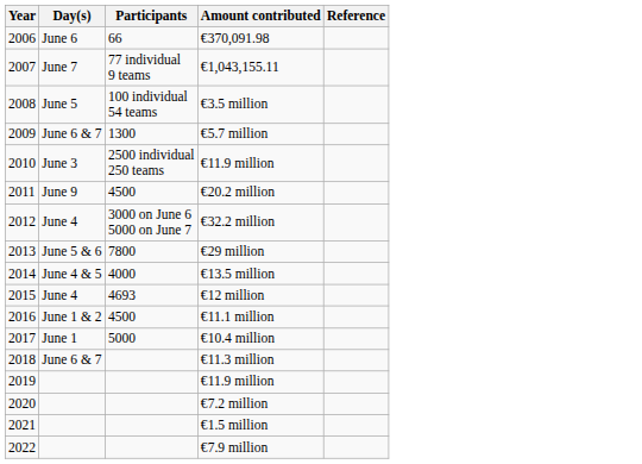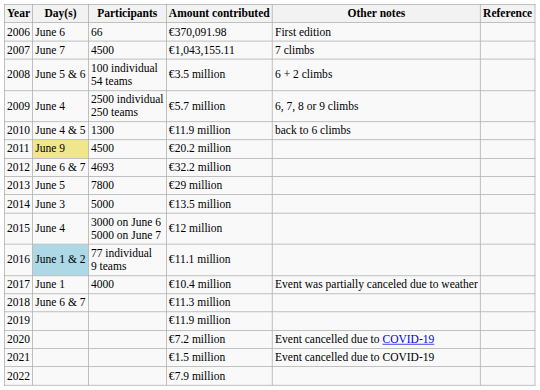 <table class="wikitable">
 <tr>
 <th>Year</th>
 <th>Day(s)</th>
 <th>Participants</th>
 <th>Amount contributed</th>
+<th>Other notes</th>
 <th>Reference</th>
 </tr>
 <tr>
 <td>2006</td>
 <td>June 6</td>
 <td>66</td>
 <td>€370,091.98</td>
+<td>First edition</td>
 <td></td>
 </tr>
 <tr>
 <td>2007</td>
 <td>June 7</td>
-<td>77 individual<br>9 teams</td>
+<td>4500</td>
 <td>€1,043,155.11</td>
+<td>7 climbs</td>
 <td></td>
 </tr>
 <tr>
 <td>2008</td>
-<td>June 5</td>
+<td>June 5 & 6</td>
 <td>100 individual<br>54 teams</td>
 <td>€3.5 million</td>
+<td>6 + 2 climbs</td>
 <td></td>
 </tr>
 <tr>
 <td>2009</td>
-<td>June 6 & 7</td>
-<td>1300</td>
+<td>June 4</td>
+<td>2500 individual<br>250 teams</td>
 <td>€5.7 million</td>
+<td>6, 7, 8 or 9 climbs</td>
 <td></td>
 </tr>
 <tr>
 <td>2010</td>
-<td>June 3</td>
-<td>2500 individual<br>250 teams</td>
+<td>June 4 & 5</td>
+<td>1300</td>
 <td>€11.9 million</td>
+<td>back to 6 climbs</td>
 <td></td>
 </tr>
 <tr>
 <td>2011</td>
-<td>June 9</td>
+<td style="background: khaki;">June 9</td>
 <td>4500</td>
 <td>€20.2 million</td>
+<td></td>
 <td></td>
 </tr>
 <tr>
 <td>2012</td>
-<td>June 4</td>
-<td>3000 on June 6<br>5000 on June 7</td>
+<td>June 6 & 7</td>
+<td>4693</td>
 <td>€32.2 million</td>
+<td></td>
 <td></td>
 </tr>
 <tr>
 <td>2013</td>
-<td>June 5 & 6</td>
+<td>June 5</td>
 <td>7800</td>
 <td>€29 million</td>
+<td></td>
 <td></td>
 </tr>
 <tr>
 <td>2014</td>
-<td>June 4 & 5</td>
-<td>4000</td>
+<td>June 3</td>
+<td>5000</td>
 <td>€13.5 million</td>
+<td></td>
 <td></td>
 </tr>
 <tr>
 <td>2015</td>
 <td>June 4</td>
-<td>4693</td>
+<td>3000 on June 6<br>5000 on June 7</td>
 <td>€12 million</td>
+<td></td>
 <td></td>
 </tr>
 <tr>
 <td>2016</td>
-<td>June 1 & 2</td>
-<td>4500</td>
+<td style="background: lightblue;">June 1 & 2</td>
+<td>77 individual<br>9 teams</td>
 <td>€11.1 million</td>
+<td></td>
 <td></td>
 </tr>
 <tr>
 <td>2017</td>
 <td>June 1</td>
-<td>5000</td>
+<td>4000</td>
 <td>€10.4 million</td>
+<td>Event was partially canceled due to weather</td>
 <td></td>
 </tr>
 <tr>
 <td>2018</td>
 <td>June 6 & 7</td>
 <td></td>
 <td>€11.3 million</td>
 <td></td>
+<td></td>
 </tr>
 <tr>
 <td>2019</td>
 <td></td>
 <td></td>
 <td>€11.9 million</td>
 <td></td>
+<td></td>
 </tr>
 <tr>
 <td>2020</td>
 <td></td>
 <td></td>
 <td>€7.2 million</td>
+<td>Event cancelled due to <a href='#'>COVID-19</a></td>
 <td></td>
 </tr>
 <tr>
 <td>2021</td>
 <td></td>
 <td></td>
 <td>€1.5 million</td>
+<td>Event cancelled due to COVID-19</td>
 <td></td>
 </tr>
 <tr>
 <td>2022</td>
 <td></td>
 <td></td>
 <td>€7.9 million</td>
 <td></td>
+<td></td>
 </tr>
 </table>
